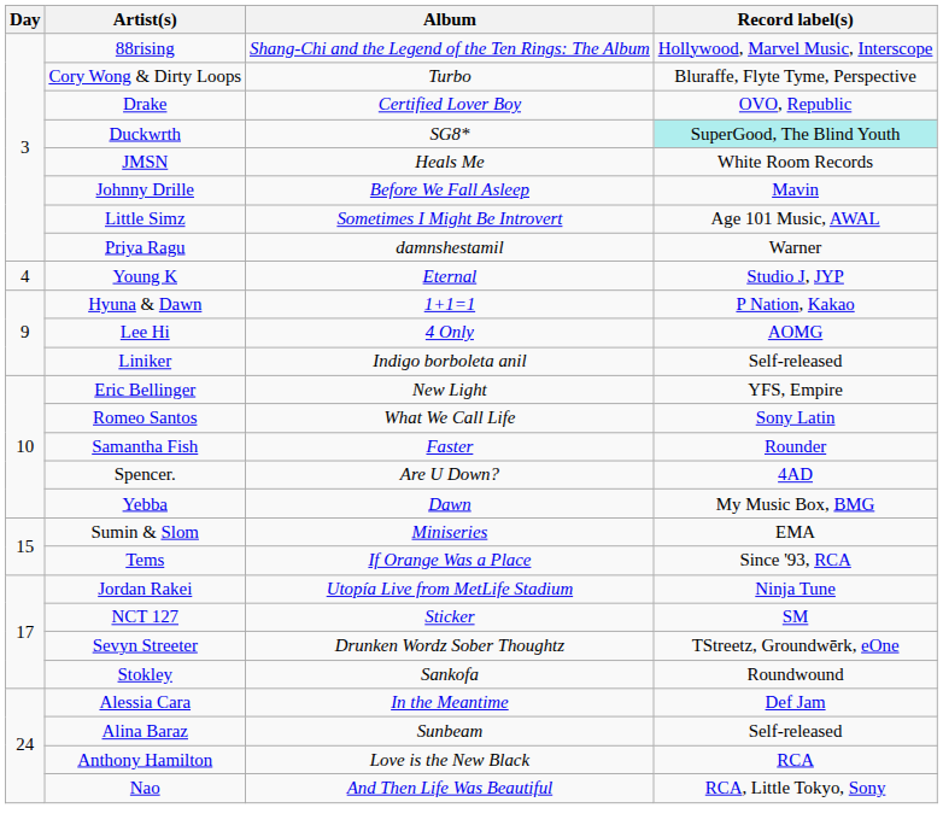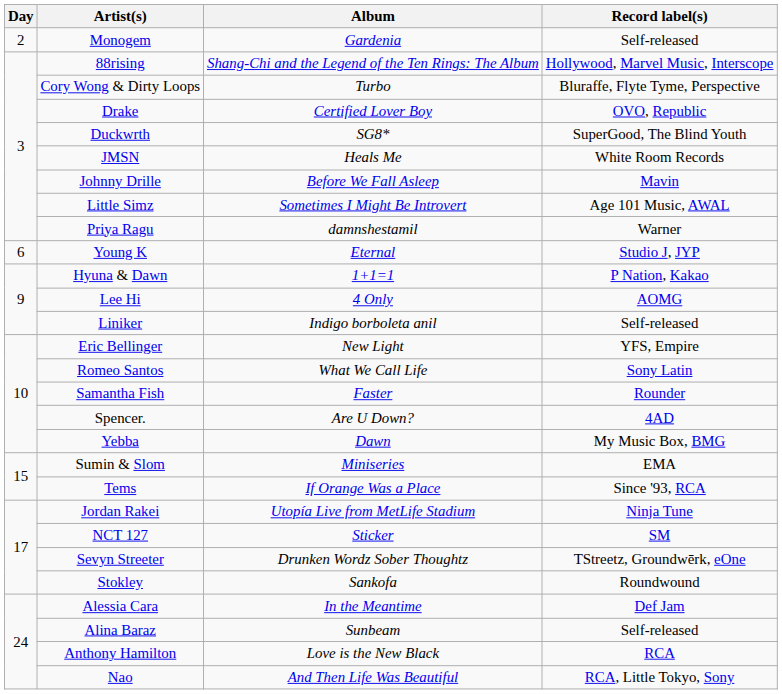 <table class="wikitable" style="text-align:center;">
 <tr>
 <th scope="col">Day</th>
 <th scope="col">Artist(s)</th>
 <th scope="col">Album</th>
 <th scope="col">Record label(s)</th>
+</tr>
+<tr>
+<td>2</td>
+<td><a href='#'>Monogem</a></td>
+<td><em><a href='#'>Gardenia</a></em></td>
+<td>Self-released</td>
 </tr>
 <tr>
 <td rowspan="8">3</td>
 <td><a href='#'>88rising</a></td>
 <td><em><a href='#'>Shang-Chi and the Legend of the Ten Rings: The Album</a></em></td>
 <td><a href='#'>Hollywood</a>, <a href='#'>Marvel Music</a>, <a href='#'>Interscope</a></td>
 </tr>
 <tr>
 <td><a href='#'>Cory Wong</a> & Dirty Loops</td>
 <td><em>Turbo</em></td>
 <td>Bluraffe, Flyte Tyme, Perspective</td>
 </tr>
 <tr>
 <td><a href='#'>Drake</a></td>
 <td><em><a href='#'>Certified Lover Boy</a></em></td>
 <td><a href='#'>OVO</a>, <a href='#'>Republic</a></td>
 </tr>
 <tr>
 <td><a href='#'>Duckwrth</a></td>
 <td><em>SG8*</em></td>
-<td style="background: paleturquoise;">SuperGood, The Blind Youth</td>
+<td>SuperGood, The Blind Youth</td>
 </tr>
 <tr>
 <td><a href='#'>JMSN</a></td>
 <td><em>Heals Me</em></td>
 <td>White Room Records</td>
 </tr>
 <tr>
 <td><a href='#'>Johnny Drille</a></td>
 <td><em><a href='#'>Before We Fall Asleep</a></em></td>
 <td><a href='#'>Mavin</a></td>
 </tr>
 <tr>
 <td><a href='#'>Little Simz</a></td>
 <td><em><a href='#'>Sometimes I Might Be Introvert</a></em></td>
 <td>Age 101 Music, <a href='#'>AWAL</a></td>
 </tr>
 <tr>
 <td><a href='#'>Priya Ragu</a></td>
 <td><em>damnshestamil</em></td>
 <td>Warner</td>
 </tr>
 <tr>
-<td>4</td>
+<td>6</td>
 <td><a href='#'>Young K</a></td>
 <td><em><a href='#'>Eternal</a></em></td>
 <td><a href='#'>Studio J</a>, <a href='#'>JYP</a></td>
 </tr>
 <tr>
 <td rowspan="3">9</td>
 <td><a href='#'>Hyuna</a> & <a href='#'>Dawn</a></td>
 <td><em><a href='#'>1+1=1</a></em></td>
 <td><a href='#'>P Nation</a>, <a href='#'>Kakao</a></td>
 </tr>
 <tr>
 <td><a href='#'>Lee Hi</a></td>
 <td><em><a href='#'>4 Only</a></em></td>
 <td><a href='#'>AOMG</a></td>
 </tr>
 <tr>
 <td><a href='#'>Liniker</a></td>
 <td><em>Indigo borboleta anil</em></td>
 <td>Self-released</td>
 </tr>
 <tr>
 <td rowspan="5">10</td>
 <td><a href='#'>Eric Bellinger</a></td>
 <td><em>New Light</em></td>
 <td>YFS, Empire</td>
 </tr>
 <tr>
 <td><a href='#'>Romeo Santos</a></td>
 <td><em>What We Call Life</em></td>
 <td><a href='#'>Sony Latin</a></td>
 </tr>
 <tr>
 <td><a href='#'>Samantha Fish</a></td>
 <td><em><a href='#'>Faster</a></em></td>
 <td><a href='#'>Rounder</a></td>
 </tr>
 <tr>
 <td>Spencer.</td>
 <td><em>Are U Down?</em></td>
 <td><a href='#'>4AD</a></td>
 </tr>
 <tr>
 <td><a href='#'>Yebba</a></td>
 <td><em><a href='#'>Dawn</a></em></td>
 <td>My Music Box, <a href='#'>BMG</a></td>
 </tr>
 <tr>
 <td rowspan="2">15</td>
 <td>Sumin & <a href='#'>Slom</a></td>
 <td><em><a href='#'>Miniseries</a></em></td>
 <td>EMA</td>
 </tr>
 <tr>
 <td><a href='#'>Tems</a></td>
 <td><em><a href='#'>If Orange Was a Place</a></em></td>
 <td>Since '93, <a href='#'>RCA</a></td>
 </tr>
 <tr>
 <td rowspan="4">17</td>
 <td><a href='#'>Jordan Rakei</a></td>
 <td><em><a href='#'>Utopía Live from MetLife Stadium</a></em></td>
 <td><a href='#'>Ninja Tune</a></td>
 </tr>
 <tr>
 <td><a href='#'>NCT 127</a></td>
 <td><em><a href='#'>Sticker</a></em></td>
 <td><a href='#'>SM</a></td>
 </tr>
 <tr>
 <td><a href='#'>Sevyn Streeter</a></td>
 <td><em>Drunken Wordz Sober Thoughtz</em></td>
 <td>TStreetz, Groundwērk, <a href='#'>eOne</a></td>
 </tr>
 <tr>
 <td><a href='#'>Stokley</a></td>
 <td><em>Sankofa</em></td>
 <td>Roundwound</td>
 </tr>
 <tr>
 <td rowspan="4">24</td>
 <td><a href='#'>Alessia Cara</a></td>
 <td><em><a href='#'>In the Meantime</a></em></td>
 <td><a href='#'>Def Jam</a></td>
 </tr>
 <tr>
 <td><a href='#'>Alina Baraz</a></td>
 <td><em>Sunbeam</em></td>
 <td>Self-released</td>
 </tr>
 <tr>
 <td><a href='#'>Anthony Hamilton</a></td>
 <td><em>Love is the New Black</em></td>
 <td><a href='#'>RCA</a></td>
 </tr>
 <tr>
 <td><a href='#'>Nao</a></td>
 <td><em><a href='#'>And Then Life Was Beautiful</a></em></td>
 <td><a href='#'>RCA</a>, Little Tokyo, <a href='#'>Sony</a></td>
 </tr>
 </table>
